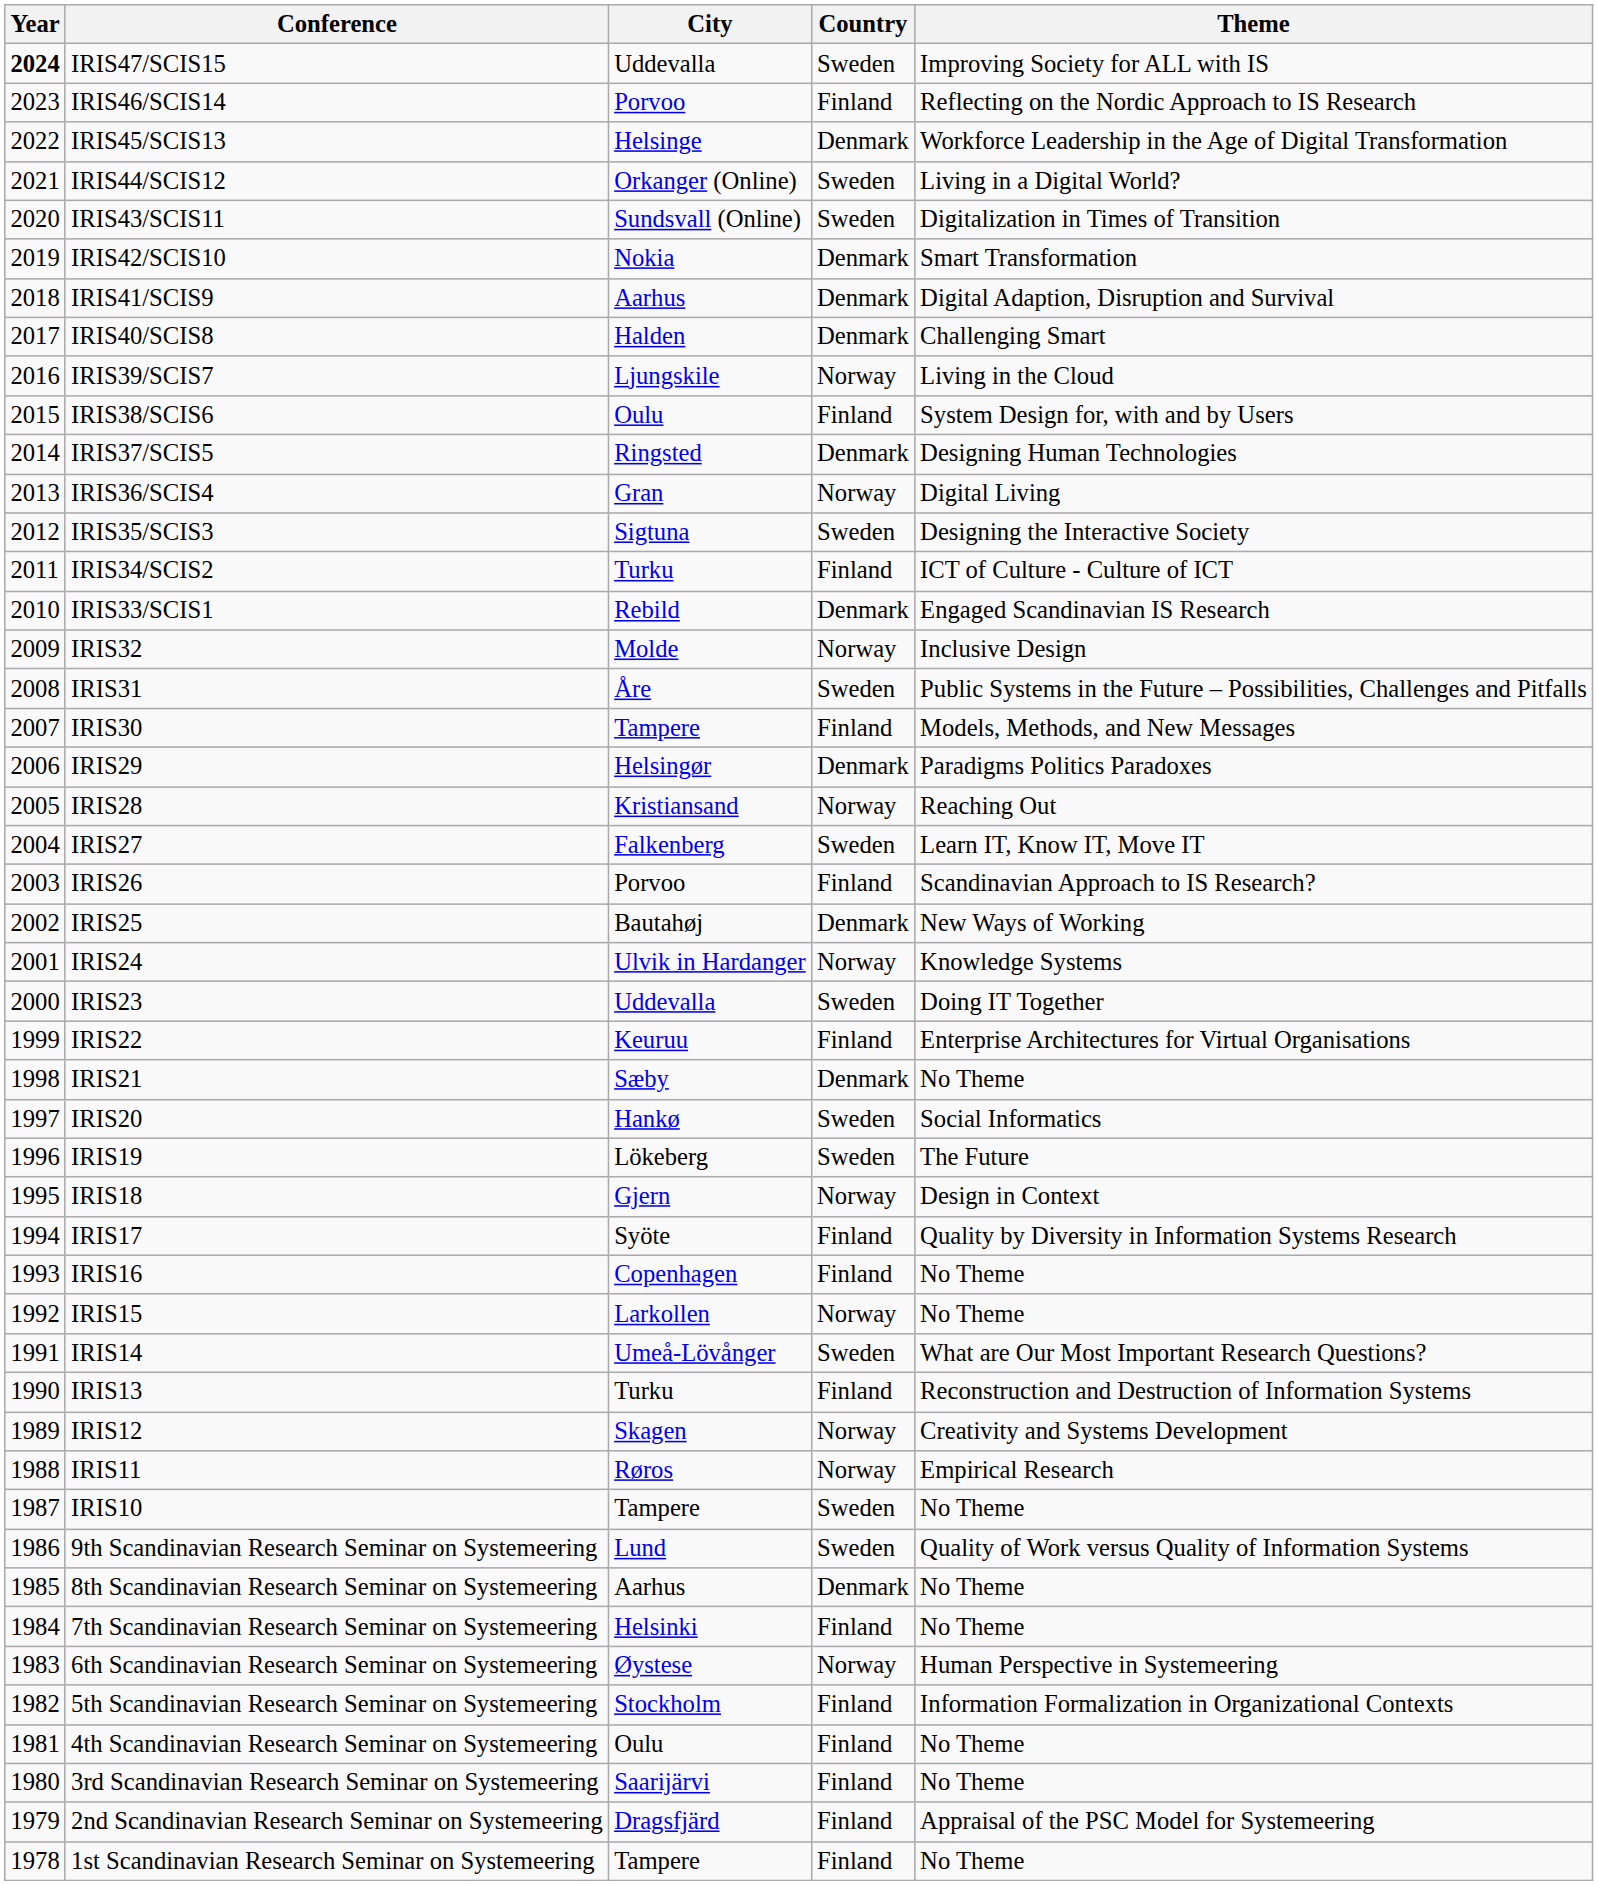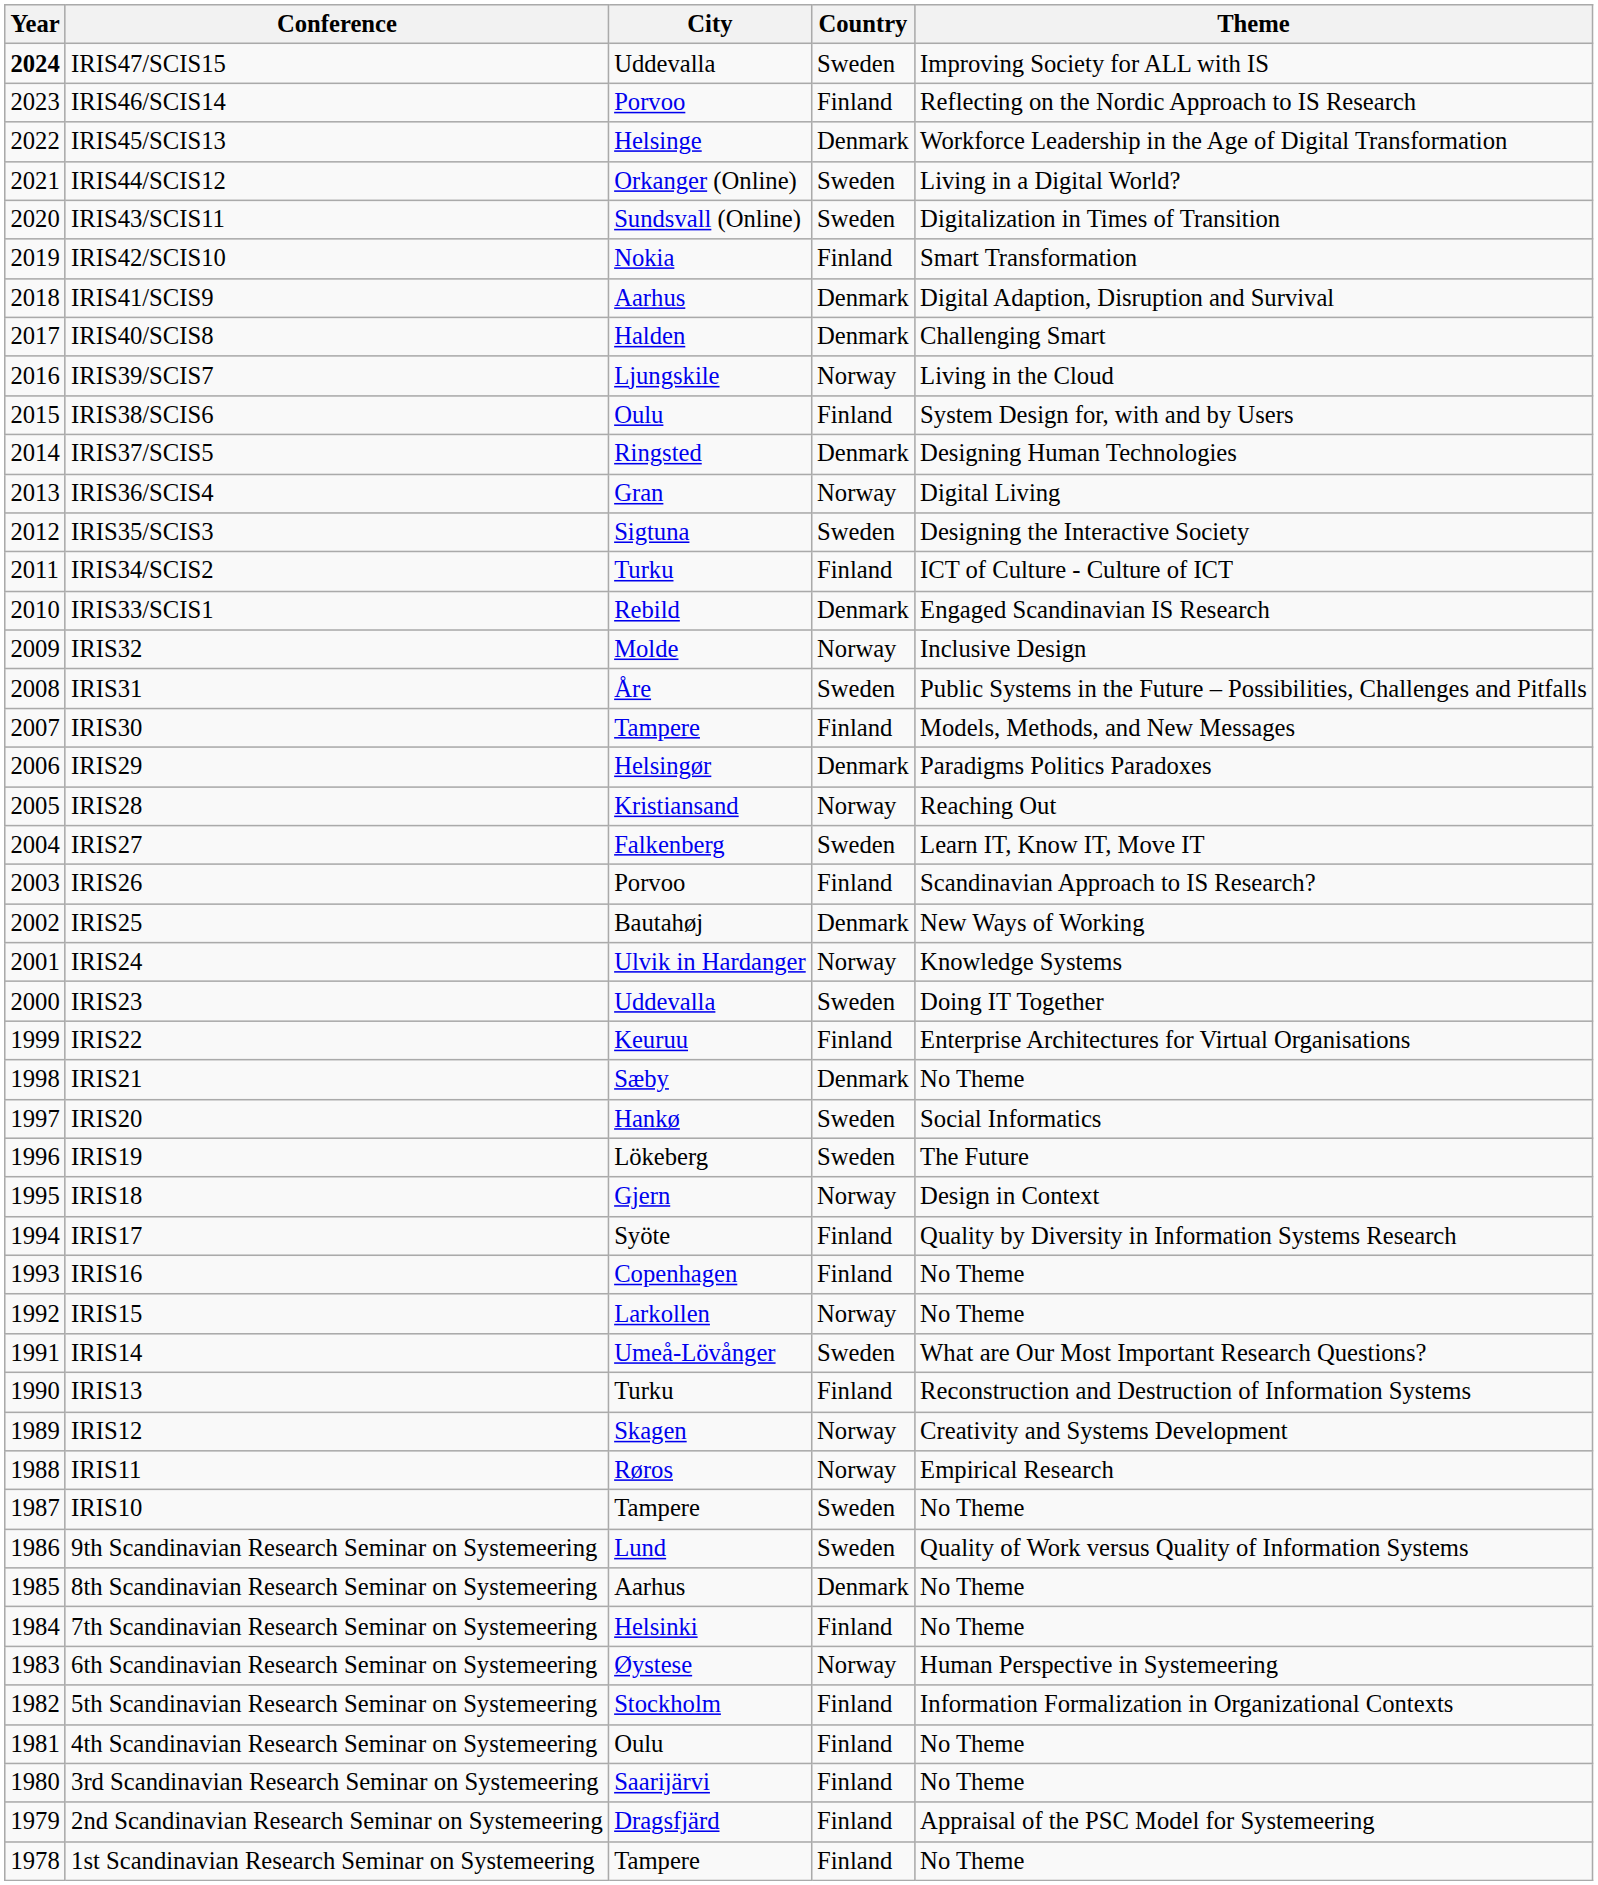 <table class="wikitable sortable mw-collapsible">
 <tr>
 <th>Year</th>
 <th>Conference</th>
 <th>City</th>
 <th>Country</th>
 <th>Theme</th>
 </tr>
 <tr>
 <td><strong>2024</strong></td>
 <td>IRIS47/SCIS15</td>
 <td>Uddevalla</td>
 <td>Sweden</td>
 <td>Improving Society for ALL with IS</td>
 </tr>
 <tr>
 <td>2023</td>
 <td>IRIS46/SCIS14</td>
 <td><a href='#'>Porvoo</a></td>
 <td>Finland</td>
 <td>Reflecting on the Nordic Approach to IS  Research</td>
 </tr>
 <tr>
 <td>2022</td>
 <td>IRIS45/SCIS13</td>
 <td><a href='#'>Helsinge</a></td>
 <td>Denmark</td>
 <td>Workforce Leadership in the Age of Digital  Transformation</td>
 </tr>
 <tr>
 <td>2021</td>
 <td>IRIS44/SCIS12</td>
 <td><a href='#'>Orkanger</a> (Online)</td>
 <td>Sweden</td>
 <td>Living in a Digital World?</td>
 </tr>
 <tr>
 <td>2020</td>
 <td>IRIS43/SCIS11</td>
 <td><a href='#'>Sundsvall</a> (Online)</td>
 <td>Sweden</td>
 <td>Digitalization in Times of Transition</td>
 </tr>
 <tr>
 <td>2019</td>
 <td>IRIS42/SCIS10</td>
 <td><a href='#'>Nokia</a></td>
-<td>Denmark</td>
+<td>Finland</td>
 <td>Smart Transformation</td>
 </tr>
 <tr>
 <td>2018</td>
 <td>IRIS41/SCIS9</td>
 <td><a href='#'>Aarhus</a></td>
 <td>Denmark</td>
 <td>Digital Adaption, Disruption and Survival</td>
 </tr>
 <tr>
 <td>2017</td>
 <td>IRIS40/SCIS8</td>
 <td><a href='#'>Halden</a></td>
 <td>Denmark</td>
 <td>Challenging Smart</td>
 </tr>
 <tr>
 <td>2016</td>
 <td>IRIS39/SCIS7</td>
 <td><a href='#'>Ljungskile</a></td>
 <td>Norway</td>
 <td>Living in the Cloud</td>
 </tr>
 <tr>
 <td>2015</td>
 <td>IRIS38/SCIS6</td>
 <td><a href='#'>Oulu</a></td>
 <td>Finland</td>
 <td>System Design for, with and by Users</td>
 </tr>
 <tr>
 <td>2014</td>
 <td>IRIS37/SCIS5</td>
 <td><a href='#'>Ringsted</a></td>
 <td>Denmark</td>
 <td>Designing Human Technologies</td>
 </tr>
 <tr>
 <td>2013</td>
 <td>IRIS36/SCIS4</td>
 <td><a href='#'>Gran</a></td>
 <td>Norway</td>
 <td>Digital Living</td>
 </tr>
 <tr>
 <td>2012</td>
 <td>IRIS35/SCIS3</td>
 <td><a href='#'>Sigtuna</a></td>
 <td>Sweden</td>
 <td>Designing the Interactive Society</td>
 </tr>
 <tr>
 <td>2011</td>
 <td>IRIS34/SCIS2</td>
 <td><a href='#'>Turku</a></td>
 <td>Finland</td>
 <td>ICT of Culture - Culture of ICT</td>
 </tr>
 <tr>
 <td>2010</td>
 <td>IRIS33/SCIS1</td>
 <td><a href='#'>Rebild</a></td>
 <td>Denmark</td>
 <td>Engaged Scandinavian IS Research</td>
 </tr>
 <tr>
 <td>2009</td>
 <td>IRIS32</td>
 <td><a href='#'>Molde</a></td>
 <td>Norway</td>
 <td>Inclusive Design</td>
 </tr>
 <tr>
 <td>2008</td>
 <td>IRIS31</td>
 <td><a href='#'>Åre</a></td>
 <td>Sweden</td>
 <td>Public Systems in the Future – Possibilities, Challenges and Pitfalls</td>
 </tr>
 <tr>
 <td>2007</td>
 <td>IRIS30</td>
 <td><a href='#'>Tampere</a></td>
 <td>Finland</td>
 <td>Models, Methods, and New Messages</td>
 </tr>
 <tr>
 <td>2006</td>
 <td>IRIS29</td>
 <td><a href='#'>Helsingør</a></td>
 <td>Denmark</td>
 <td>Paradigms Politics Paradoxes</td>
 </tr>
 <tr>
 <td>2005</td>
 <td>IRIS28</td>
 <td><a href='#'>Kristiansand</a></td>
 <td>Norway</td>
 <td>Reaching Out</td>
 </tr>
 <tr>
 <td>2004</td>
 <td>IRIS27</td>
 <td><a href='#'>Falkenberg</a></td>
 <td>Sweden</td>
 <td>Learn IT, Know IT, Move IT</td>
 </tr>
 <tr>
 <td>2003</td>
 <td>IRIS26</td>
 <td>Porvoo</td>
 <td>Finland</td>
 <td>Scandinavian Approach to IS Research?</td>
 </tr>
 <tr>
 <td>2002</td>
 <td>IRIS25</td>
 <td>Bautahøj</td>
 <td>Denmark</td>
 <td>New Ways of Working</td>
 </tr>
 <tr>
 <td>2001</td>
 <td>IRIS24</td>
 <td><a href='#'>Ulvik in Hardanger</a></td>
 <td>Norway</td>
 <td>Knowledge Systems</td>
 </tr>
 <tr>
 <td>2000</td>
 <td>IRIS23</td>
 <td><a href='#'>Uddevalla</a></td>
 <td>Sweden</td>
 <td>Doing IT Together</td>
 </tr>
 <tr>
 <td>1999</td>
 <td>IRIS22</td>
 <td><a href='#'>Keuruu</a></td>
 <td>Finland</td>
 <td>Enterprise Architectures for Virtual Organisations</td>
 </tr>
 <tr>
 <td>1998</td>
 <td>IRIS21</td>
 <td><a href='#'>Sæby</a></td>
 <td>Denmark</td>
 <td>No Theme</td>
 </tr>
 <tr>
 <td>1997</td>
 <td>IRIS20</td>
 <td><a href='#'>Hankø</a></td>
 <td>Sweden</td>
 <td>Social Informatics</td>
 </tr>
 <tr>
 <td>1996</td>
 <td>IRIS19</td>
 <td>Lökeberg</td>
 <td>Sweden</td>
 <td>The Future</td>
 </tr>
 <tr>
 <td>1995</td>
 <td>IRIS18</td>
 <td><a href='#'>Gjern</a></td>
 <td>Norway</td>
 <td>Design in Context</td>
 </tr>
 <tr>
 <td>1994</td>
 <td>IRIS17</td>
 <td>Syöte</td>
 <td>Finland</td>
 <td>Quality by Diversity in Information Systems Research</td>
 </tr>
 <tr>
 <td>1993</td>
 <td>IRIS16</td>
 <td><a href='#'>Copenhagen</a></td>
 <td>Finland</td>
 <td>No Theme</td>
 </tr>
 <tr>
 <td>1992</td>
 <td>IRIS15</td>
 <td><a href='#'>Larkollen</a></td>
 <td>Norway</td>
 <td>No Theme</td>
 </tr>
 <tr>
 <td>1991</td>
 <td>IRIS14</td>
 <td><a href='#'>Umeå-Lövånger</a></td>
 <td>Sweden</td>
 <td>What are Our Most Important Research Questions?</td>
 </tr>
 <tr>
 <td>1990</td>
 <td>IRIS13</td>
 <td>Turku</td>
 <td>Finland</td>
 <td>Reconstruction and Destruction of Information Systems</td>
 </tr>
 <tr>
 <td>1989</td>
 <td>IRIS12</td>
 <td><a href='#'>Skagen</a></td>
 <td>Norway</td>
 <td>Creativity and Systems Development</td>
 </tr>
 <tr>
 <td>1988</td>
 <td>IRIS11</td>
 <td><a href='#'>Røros</a></td>
 <td>Norway</td>
 <td>Empirical Research</td>
 </tr>
 <tr>
 <td>1987</td>
 <td>IRIS10</td>
 <td>Tampere</td>
 <td>Sweden</td>
 <td>No Theme</td>
 </tr>
 <tr>
 <td>1986</td>
 <td>9th Scandinavian Research Seminar on Systemeering</td>
 <td><a href='#'>Lund</a></td>
 <td>Sweden</td>
 <td>Quality of Work versus Quality of Information Systems</td>
 </tr>
 <tr>
 <td>1985</td>
 <td>8th Scandinavian Research Seminar on Systemeering</td>
 <td>Aarhus</td>
 <td>Denmark</td>
 <td>No Theme</td>
 </tr>
 <tr>
 <td>1984</td>
 <td>7th Scandinavian Research Seminar on Systemeering</td>
 <td><a href='#'>Helsinki</a></td>
 <td>Finland</td>
 <td>No Theme</td>
 </tr>
 <tr>
 <td>1983</td>
 <td>6th Scandinavian Research Seminar on Systemeering</td>
 <td><a href='#'>Øystese</a></td>
 <td>Norway</td>
 <td>Human Perspective in Systemeering</td>
 </tr>
 <tr>
 <td>1982</td>
 <td>5th Scandinavian Research Seminar on Systemeering</td>
 <td><a href='#'>Stockholm</a></td>
 <td>Finland</td>
 <td>Information Formalization in Organizational Contexts</td>
 </tr>
 <tr>
 <td>1981</td>
 <td>4th Scandinavian Research Seminar on Systemeering</td>
 <td>Oulu</td>
 <td>Finland</td>
 <td>No Theme</td>
 </tr>
 <tr>
 <td>1980</td>
 <td>3rd Scandinavian Research Seminar on Systemeering</td>
 <td><a href='#'>Saarijärvi</a></td>
 <td>Finland</td>
 <td>No Theme</td>
 </tr>
 <tr>
 <td>1979</td>
 <td>2nd Scandinavian Research Seminar on Systemeering</td>
 <td><a href='#'>Dragsfjärd</a></td>
 <td>Finland</td>
 <td>Appraisal of the PSC Model for Systemeering</td>
 </tr>
 <tr>
 <td>1978</td>
 <td>1st Scandinavian Research Seminar on Systemeering</td>
 <td>Tampere</td>
 <td>Finland</td>
 <td>No Theme</td>
 </tr>
 </table>
